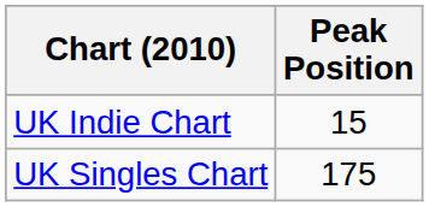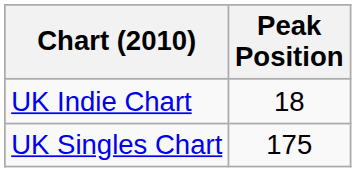 <table class="wikitable">
 <tr>
 <th align="left">Chart (2010)</th>
 <th align="left">Peak<br>Position</th>
 </tr>
 <tr>
 <td align="left"><a href='#'>UK Indie Chart</a></td>
-<td style="text-align:center;">15</td>
+<td style="text-align:center;">18</td>
 </tr>
 <tr>
 <td align="left"><a href='#'>UK Singles Chart</a></td>
 <td style="text-align:center;">175</td>
 </tr>
 </table>
